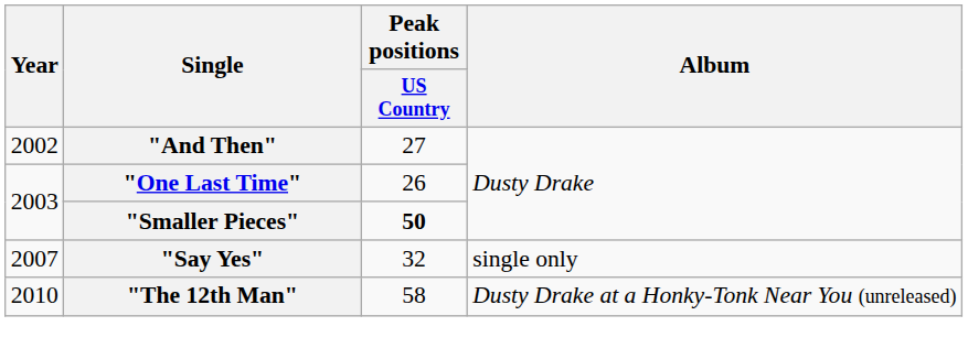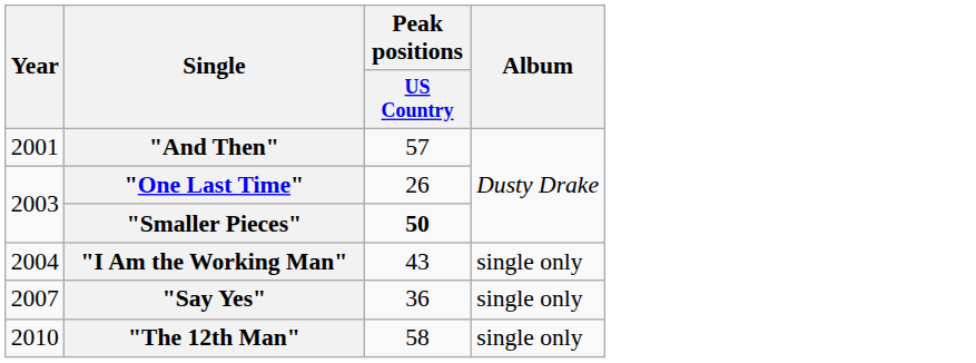 <table class="wikitable plainrowheaders" style="text-align:center;">
 <tr>
 <th rowspan="2">Year</th>
 <th rowspan="2" style="width:12em;">Single</th>
 <th>Peak positions</th>
 <th rowspan="2">Album</th>
 </tr>
 <tr style="font-size:smaller;">
 <th style="width:65px;"><a href='#'>US Country</a></th>
 </tr>
 <tr>
-<td>2002</td>
+<td>2001</td>
 <th scope="row">"And Then"</th>
-<td>27</td>
+<td>57</td>
 <td style="text-align:left;" rowspan="3"><em>Dusty Drake</em></td>
 </tr>
 <tr>
 <td rowspan="2">2003</td>
 <th scope="row">"<a href='#'>One Last Time</a>"</th>
 <td>26</td>
 </tr>
 <tr>
 <th scope="row">"Smaller Pieces"</th>
 <td><strong>50</strong></td>
 </tr>
 <tr>
+<td>2004</td>
+<th scope="row">"I Am the Working Man"</th>
+<td>43</td>
+<td style="text-align:left;">single only</td>
+</tr>
+<tr>
 <td>2007</td>
 <th scope="row">"Say Yes"</th>
-<td>32</td>
+<td>36</td>
 <td style="text-align:left;">single only</td>
 </tr>
 <tr>
 <td>2010</td>
 <th scope="row">"The 12th Man"</th>
 <td>58</td>
-<td style="text-align:left;"><em>Dusty Drake at a Honky-Tonk Near You</em> <small>(unreleased)</small></td>
+<td style="text-align:left;">single only</td>
 </tr>
 </table>
